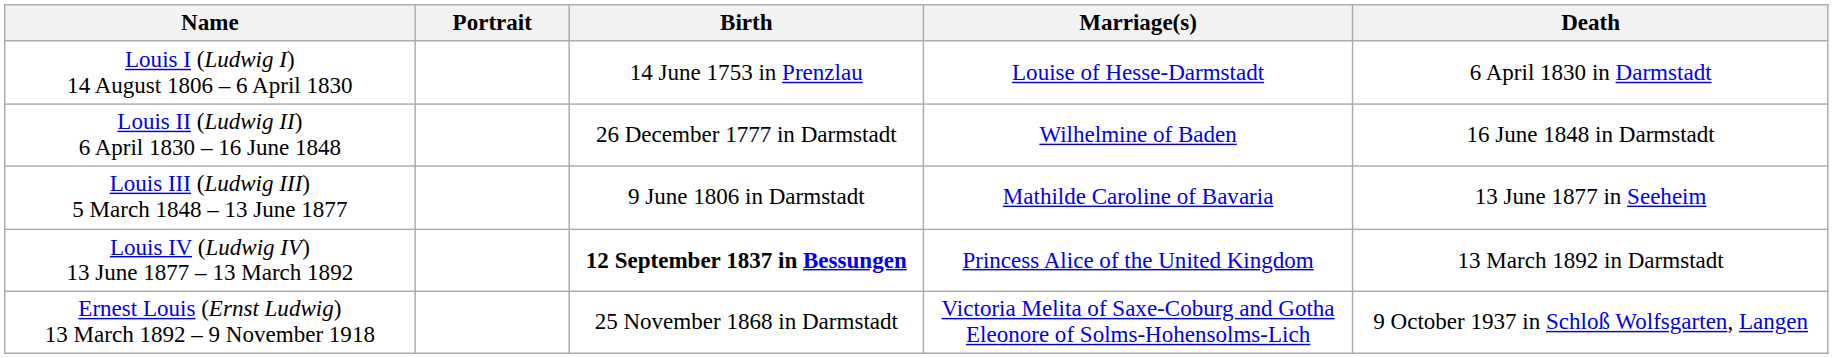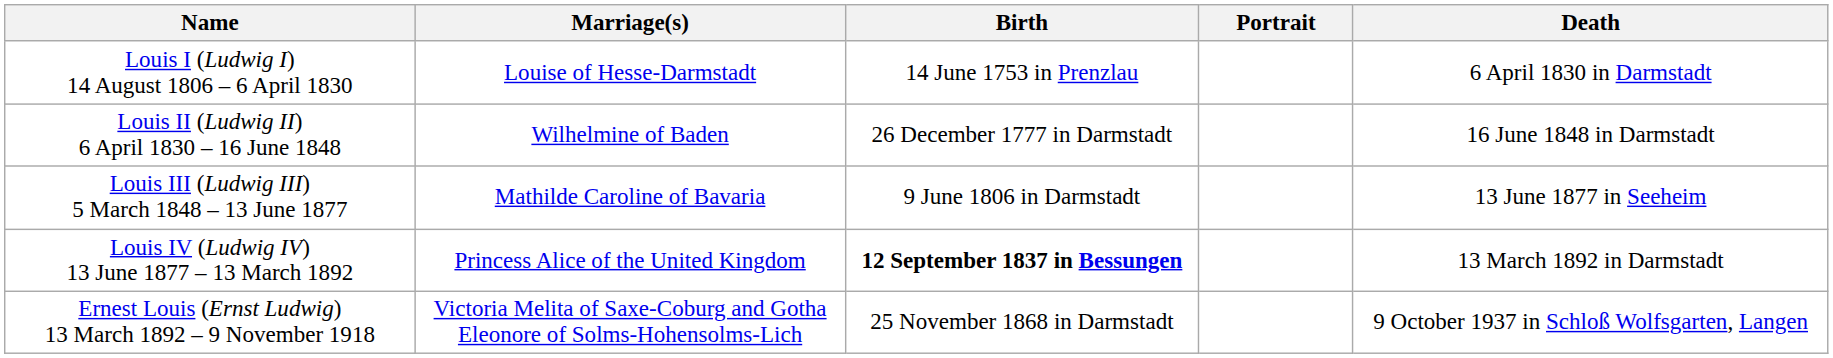 <table style="background:#FFFFFF; text-align:center; width:80%" class="wikitable">
 <tr>
 <th style="width:22.5%">Name</th>
+<th>Marriage(s)</th>
+<th>Birth</th>
 <th style="width:100px">Portrait</th>
-<th>Birth</th>
-<th>Marriage(s)</th>
 <th>Death</th>
 </tr>
 <tr>
 <td><a href='#'>Louis I</a> (<em>Ludwig I</em>)<br>14 August 1806 – 6 April 1830<br></td>
+<td><a href='#'>Louise of Hesse-Darmstadt</a></td>
+<td>14 June 1753 in <a href='#'>Prenzlau</a></td>
 <td></td>
-<td>14 June 1753 in <a href='#'>Prenzlau</a></td>
-<td><a href='#'>Louise of Hesse-Darmstadt</a></td>
 <td>6 April 1830 in <a href='#'>Darmstadt</a></td>
 </tr>
 <tr>
 <td><a href='#'>Louis II</a> (<em>Ludwig II</em>)<br>6 April 1830 – 16 June 1848</td>
+<td><a href='#'>Wilhelmine of Baden</a></td>
+<td>26 December 1777 in Darmstadt</td>
 <td></td>
-<td>26 December 1777 in Darmstadt</td>
-<td><a href='#'>Wilhelmine of Baden</a></td>
 <td>16 June 1848 in Darmstadt</td>
 </tr>
 <tr>
 <td><a href='#'>Louis III</a> (<em>Ludwig III</em>)<br>5 March 1848 – 13 June 1877</td>
+<td><a href='#'>Mathilde Caroline of Bavaria</a></td>
+<td>9 June 1806 in Darmstadt</td>
 <td></td>
-<td>9 June 1806 in Darmstadt</td>
-<td><a href='#'>Mathilde Caroline of Bavaria</a></td>
 <td>13 June 1877 in <a href='#'>Seeheim</a></td>
 </tr>
 <tr>
 <td><a href='#'>Louis IV</a> (<em>Ludwig IV</em>)<br>13 June 1877 – 13 March 1892</td>
+<td><a href='#'>Princess Alice of the United Kingdom</a></td>
+<td><strong>12 September 1837 in <a href='#'>Bessungen</a></strong></td>
 <td></td>
-<td><strong>12 September 1837 in <a href='#'>Bessungen</a></strong></td>
-<td><a href='#'>Princess Alice of the United Kingdom</a></td>
 <td>13 March 1892 in Darmstadt</td>
 </tr>
 <tr>
 <td><a href='#'>Ernest Louis</a> (<em>Ernst Ludwig</em>)<br>13 March 1892 – 9 November 1918</td>
+<td><a href='#'>Victoria Melita of Saxe-Coburg and Gotha</a><br><a href='#'>Eleonore of Solms-Hohensolms-Lich</a></td>
+<td>25 November 1868 in Darmstadt</td>
 <td></td>
-<td>25 November 1868 in Darmstadt</td>
-<td><a href='#'>Victoria Melita of Saxe-Coburg and Gotha</a><br><a href='#'>Eleonore of Solms-Hohensolms-Lich</a></td>
 <td>9 October 1937 in <a href='#'>Schloß Wolfsgarten</a>, <a href='#'>Langen</a></td>
 </tr>
 </table>
